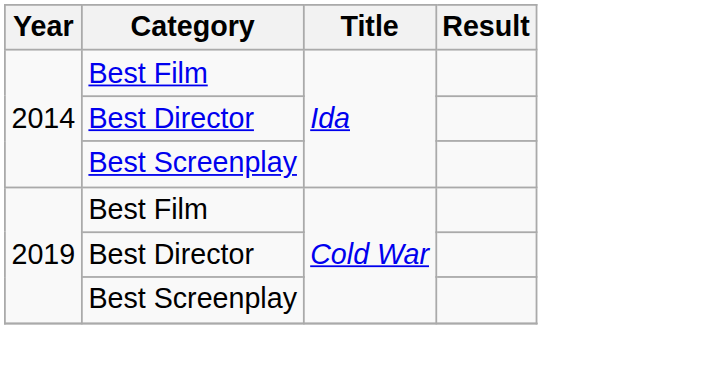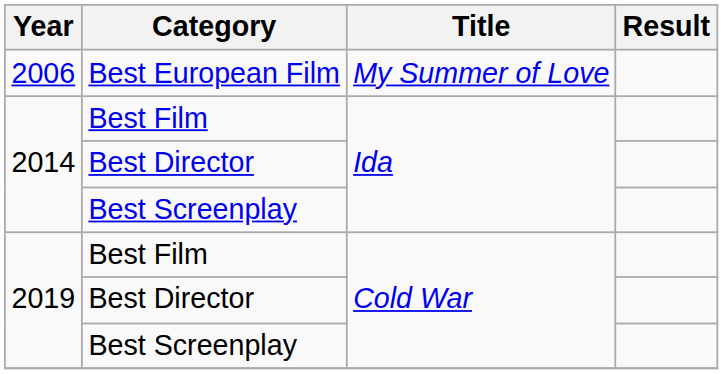 <table class=wikitable>
 <tr>
 <th scope="col">Year</th>
 <th scope="col">Category</th>
 <th scope="col">Title</th>
 <th scope="col">Result</th>
+</tr>
+<tr>
+<td><a href='#'>2006</a></td>
+<td><a href='#'>Best European Film</a></td>
+<td><em><a href='#'>My Summer of Love</a></em></td>
+<td></td>
 </tr>
 <tr>
 <td rowspan="3">2014</td>
 <td><a href='#'>Best Film</a></td>
 <td rowspan="3"><em><a href='#'>Ida</a></em></td>
 <td></td>
 </tr>
 <tr>
 <td><a href='#'>Best Director</a></td>
 <td></td>
 </tr>
 <tr>
 <td><a href='#'>Best Screenplay</a></td>
 <td></td>
 </tr>
 <tr>
 <td rowspan="3">2019</td>
 <td>Best Film</td>
 <td rowspan="3"><em><a href='#'>Cold War</a></em></td>
 <td></td>
 </tr>
 <tr>
 <td>Best Director</td>
 <td></td>
 </tr>
 <tr>
 <td>Best Screenplay</td>
 <td></td>
 </tr>
 <tr>
 </tr>
 </table>
